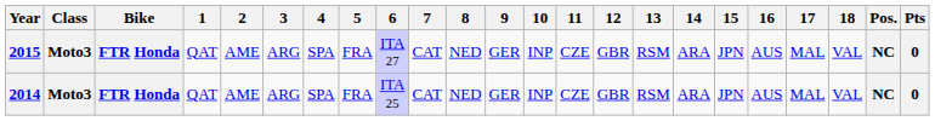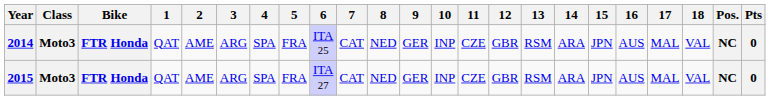 <table class="wikitable" style="text-align:center">
 <tr>
 <th>Year</th>
 <th>Class</th>
 <th>Bike</th>
 <th>1</th>
 <th>2</th>
 <th>3</th>
 <th>4</th>
 <th>5</th>
 <th>6</th>
 <th>7</th>
 <th>8</th>
 <th>9</th>
 <th>10</th>
 <th>11</th>
 <th>12</th>
 <th>13</th>
 <th>14</th>
 <th>15</th>
 <th>16</th>
 <th>17</th>
 <th>18</th>
 <th>Pos.</th>
 <th>Pts</th>
 </tr>
 <tr>
+<th><a href='#'>2014</a></th>
+<th>Moto3</th>
+<th><a href='#'>FTR</a> <a href='#'>Honda</a></th>
+<td><a href='#'>QAT</a></td>
+<td><a href='#'>AME</a></td>
+<td><a href='#'>ARG</a></td>
+<td><a href='#'>SPA</a></td>
+<td><a href='#'>FRA</a></td>
+<td style="background:#cfcfff;"><a href='#'>ITA</a><br><small>25</small></td>
+<td><a href='#'>CAT</a></td>
+<td><a href='#'>NED</a></td>
+<td><a href='#'>GER</a></td>
+<td><a href='#'>INP</a></td>
+<td><a href='#'>CZE</a></td>
+<td><a href='#'>GBR</a></td>
+<td><a href='#'>RSM</a></td>
+<td><a href='#'>ARA</a></td>
+<td><a href='#'>JPN</a></td>
+<td><a href='#'>AUS</a></td>
+<td><a href='#'>MAL</a></td>
+<td><a href='#'>VAL</a></td>
+<th>NC</th>
+<th>0</th>
+</tr>
+<tr>
 <th><a href='#'>2015</a></th>
 <th>Moto3</th>
 <th><a href='#'>FTR</a> <a href='#'>Honda</a></th>
 <td><a href='#'>QAT</a></td>
 <td><a href='#'>AME</a></td>
 <td><a href='#'>ARG</a></td>
 <td><a href='#'>SPA</a></td>
 <td><a href='#'>FRA</a></td>
 <td style="background:#cfcfff;"><a href='#'>ITA</a><br><small>27</small></td>
 <td><a href='#'>CAT</a></td>
 <td><a href='#'>NED</a></td>
 <td><a href='#'>GER</a></td>
 <td><a href='#'>INP</a></td>
 <td><a href='#'>CZE</a></td>
 <td><a href='#'>GBR</a></td>
 <td><a href='#'>RSM</a></td>
 <td><a href='#'>ARA</a></td>
 <td><a href='#'>JPN</a></td>
 <td><a href='#'>AUS</a></td>
 <td><a href='#'>MAL</a></td>
 <td><a href='#'>VAL</a></td>
 <th>NC</th>
 <th>0</th>
 </tr>
-<tr>
-<th><a href='#'>2014</a></th>
-<th>Moto3</th>
-<th><a href='#'>FTR</a> <a href='#'>Honda</a></th>
-<td><a href='#'>QAT</a></td>
-<td><a href='#'>AME</a></td>
-<td><a href='#'>ARG</a></td>
-<td><a href='#'>SPA</a></td>
-<td><a href='#'>FRA</a></td>
-<td style="background:#cfcfff;"><a href='#'>ITA</a><br><small>25</small></td>
-<td><a href='#'>CAT</a></td>
-<td><a href='#'>NED</a></td>
-<td><a href='#'>GER</a></td>
-<td><a href='#'>INP</a></td>
-<td><a href='#'>CZE</a></td>
-<td><a href='#'>GBR</a></td>
-<td><a href='#'>RSM</a></td>
-<td><a href='#'>ARA</a></td>
-<td><a href='#'>JPN</a></td>
-<td><a href='#'>AUS</a></td>
-<td><a href='#'>MAL</a></td>
-<td><a href='#'>VAL</a></td>
-<th>NC</th>
-<th>0</th>
-</tr>
 </table>
